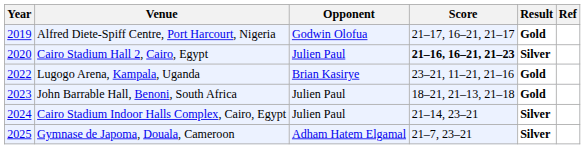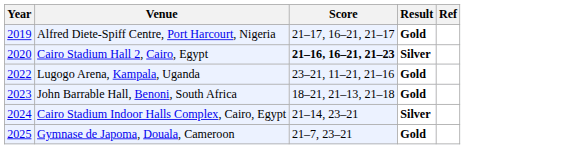 <table class="sortable wikitable" style="font-size: 90%;">
 <tr>
 <th>Year</th>
 <th>Venue</th>
-<th>Opponent</th>
 <th>Score</th>
 <th>Result</th>
 <th>Ref</th>
 </tr>
 <tr style="background:#ECF2FF">
 <td align="center"><a href='#'>2019</a></td>
 <td align="left">Alfred Diete-Spiff Centre, <a href='#'>Port Harcourt</a>, Nigeria</td>
-<td align="left"> <a href='#'>Godwin Olofua</a></td>
 <td align="left">21–17, 16–21, 21–17</td>
 <td style="text-align:left; background:white"> <strong>Gold</strong></td>
 <td style="text-align:center; background:white"></td>
 </tr>
 <tr style="background:#ECF2FF">
 <td align="center"><a href='#'>2020</a></td>
 <td align="left"><a href='#'>Cairo Stadium Hall 2</a>, <a href='#'>Cairo</a>, Egypt</td>
-<td align="left"> <a href='#'>Julien Paul</a></td>
 <td align="left"><strong>21–16, 16–21, 21–23</strong></td>
 <td style="text-align:left; background:white"> <strong>Silver</strong></td>
 <td style="text-align:center; background:white"></td>
 </tr>
 <tr style="background:#ECF2FF">
 <td align="center"><a href='#'>2022</a></td>
 <td align="left">Lugogo Arena, <a href='#'>Kampala</a>, Uganda</td>
-<td align="left"> <a href='#'>Brian Kasirye</a></td>
 <td align="left">23–21, 11–21, 21–16</td>
 <td style="text-align:left; background:white"> <strong>Gold</strong></td>
 <td style="text-align:center; background:white"></td>
 </tr>
 <tr style="background:#ECF2FF">
 <td align="center"><a href='#'>2023</a></td>
 <td align="left">John Barrable Hall, <a href='#'>Benoni</a>, South Africa</td>
-<td align="left"> Julien Paul</td>
 <td align="left">18–21, 21–13, 21–18</td>
 <td style="text-align:left; background:white"> <strong>Gold</strong></td>
 <td style="text-align:center; background:white"></td>
 </tr>
 <tr style="background:#ECF2FF">
 <td align="center"><a href='#'>2024</a></td>
 <td align="left"><a href='#'>Cairo Stadium Indoor Halls Complex</a>, Cairo, Egypt</td>
-<td align="left"> Julien Paul</td>
 <td align="left">21–14, 23–21</td>
 <td style="text-align:left; background:white"> <strong>Silver</strong></td>
 <td style="text-align:center; background:white"></td>
 </tr>
 <tr style="background:#ECF2FF">
 <td align="center"><a href='#'>2025</a></td>
 <td align="left"><a href='#'>Gymnase de Japoma</a>, <a href='#'>Douala</a>, Cameroon</td>
-<td align="left"> <a href='#'>Adham Hatem Elgamal</a></td>
 <td align="left">21–7, 23–21</td>
-<td style="text-align:left; background:white"> <strong>Silver</strong></td>
+<td style="text-align:left; background:white"> <strong>Gold</strong></td>
 <td style="text-align:center; background:white"></td>
 </tr>
 </table>
